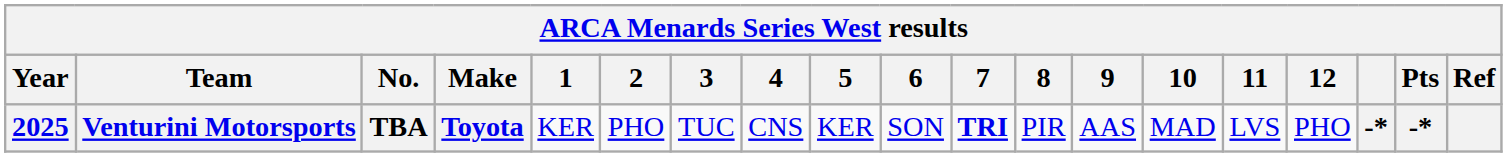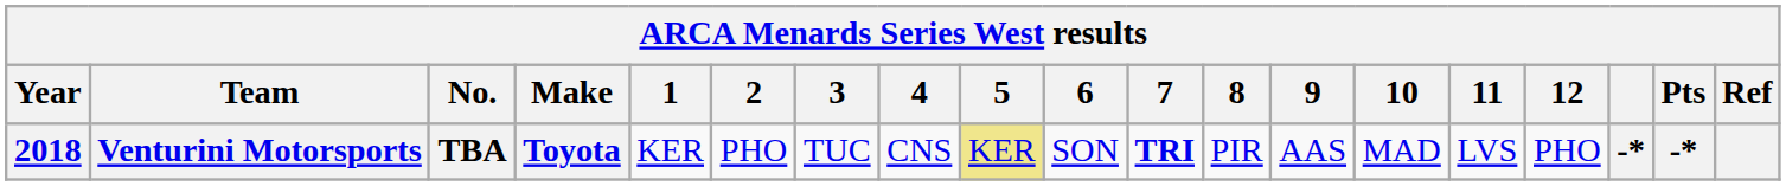 <table class="wikitable" style="text-align:center; font-size:75%">
 <tr>
 <th colspan="19"><a href='#'>ARCA Menards Series West</a> results</th>
 </tr>
 <tr>
 <th>Year</th>
 <th>Team</th>
 <th>No.</th>
 <th>Make</th>
 <th>1</th>
 <th>2</th>
 <th>3</th>
 <th>4</th>
 <th>5</th>
 <th>6</th>
 <th>7</th>
 <th>8</th>
 <th>9</th>
 <th>10</th>
 <th>11</th>
 <th>12</th>
 <th></th>
 <th>Pts</th>
 <th>Ref</th>
 </tr>
 <tr>
-<th><a href='#'>2025</a></th>
+<th><a href='#'>2018</a></th>
 <th><a href='#'>Venturini Motorsports</a></th>
 <th>TBA</th>
 <th><a href='#'>Toyota</a></th>
 <td><a href='#'>KER</a></td>
 <td><a href='#'>PHO</a></td>
 <td><a href='#'>TUC</a></td>
 <td><a href='#'>CNS</a></td>
-<td><a href='#'>KER</a></td>
+<td style="background: khaki;"><a href='#'>KER</a></td>
 <td><a href='#'>SON</a></td>
 <td><strong><a href='#'>TRI</a></strong></td>
 <td><a href='#'>PIR</a></td>
 <td><a href='#'>AAS</a></td>
 <td><a href='#'>MAD</a></td>
 <td><a href='#'>LVS</a></td>
 <td><a href='#'>PHO</a></td>
 <th>-*</th>
 <th>-*</th>
 <th></th>
 </tr>
 </table>
